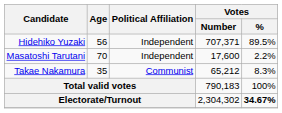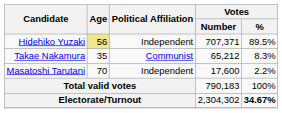 <table class="wikitable sortable" style="text-align:right; font-size:85%">
 <tr>
 <th rowspan="2">Candidate</th>
 <th rowspan="2">Age</th>
 <th rowspan="2">Political Affiliation</th>
 <th colspan="2">Votes</th>
 </tr>
 <tr>
 <th>Number</th>
 <th>%</th>
 </tr>
 <tr>
 <td><a href='#'>Hidehiko Yuzaki</a></td>
-<td>56</td>
+<td style="background: khaki;">56</td>
 <td>Independent</td>
 <td>707,371</td>
 <td>89.5%</td>
+</tr>
+<tr>
+<td><a href='#'>Takae Nakamura</a></td>
+<td>35</td>
+<td><a href='#'>Communist</a></td>
+<td>65,212</td>
+<td>8.3%</td>
 </tr>
 <tr>
 <td><a href='#'>Masatoshi Tarutani</a></td>
 <td>70</td>
 <td>Independent</td>
 <td>17,600</td>
 <td>2.2%</td>
-</tr>
-<tr>
-<td><a href='#'>Takae Nakamura</a></td>
-<td>35</td>
-<td><a href='#'>Communist</a></td>
-<td>65,212</td>
-<td>8.3%</td>
 </tr>
 <tr>
 <th colspan="3">Total valid votes</th>
 <td>790,183</td>
 <td>100%</td>
 </tr>
 <tr>
 <th colspan="3">Electorate/Turnout</th>
 <td>2,304,302</td>
 <td><strong>34.67%</strong></td>
 </tr>
 <tr>
 </tr>
 </table>
